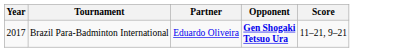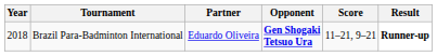 <table class="sortable wikitable" style="font-size: 90%;">
 <tr>
 <th>Year</th>
 <th>Tournament</th>
 <th>Partner</th>
 <th>Opponent</th>
 <th>Score</th>
+<th>Result</th>
 </tr>
 <tr>
-<td align="center">2017</td>
+<td align="center">2018</td>
 <td align="left">Brazil Para-Badminton International</td>
 <td> <a href='#'>Eduardo Oliveira</a></td>
 <td align="left"><strong> <a href='#'>Gen Shogaki</a><br> <a href='#'>Tetsuo Ura</a></strong></td>
 <td align="left">11–21, 9–21</td>
+<td style="text-align:left; background:white"> <strong>Runner-up</strong></td>
 </tr>
 </table>
